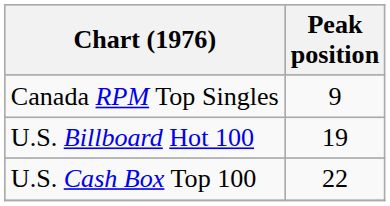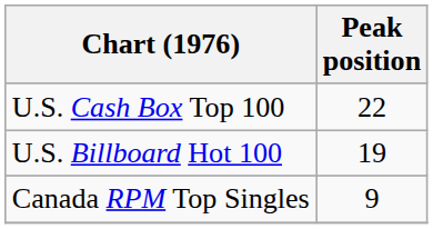 <table class="wikitable">
 <tr>
 <th>Chart (1976)</th>
 <th>Peak<br>position</th>
 </tr>
 <tr>
-<td>Canada <em><a href='#'>RPM</a></em> Top Singles</td>
-<td style="text-align:center;">9</td>
+<td>U.S. <a href='#'><em>Cash Box</em></a> Top 100</td>
+<td align="center">22</td>
 </tr>
 <tr>
 <td>U.S. <em><a href='#'>Billboard</a></em> <a href='#'>Hot 100</a></td>
 <td style="text-align:center;">19</td>
 </tr>
 <tr>
-<td>U.S. <a href='#'><em>Cash Box</em></a> Top 100</td>
-<td align="center">22</td>
+<td>Canada <em><a href='#'>RPM</a></em> Top Singles</td>
+<td style="text-align:center;">9</td>
 </tr>
 <tr>
 </tr>
 </table>
